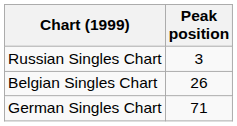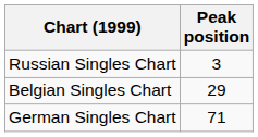 <table class="wikitable">
 <tr>
 <th align="center">Chart (1999)</th>
 <th align="center">Peak<br>position</th>
 </tr>
 <tr>
 <td align="left">Russian Singles Chart</td>
 <td align="center">3</td>
 </tr>
 <tr>
 <td align="left">Belgian Singles Chart</td>
-<td align="center">26</td>
+<td align="center">29</td>
 </tr>
 <tr>
 <td align="left">German Singles Chart</td>
 <td align="center">71</td>
 </tr>
 </table>
